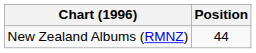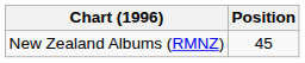 <table class="wikitable plainrowheaders" style="text-align:center;">
 <tr>
 <th scope="column">Chart (1996)</th>
 <th scope="column">Position</th>
 </tr>
 <tr>
 <td align="left">New Zealand Albums (<a href='#'>RMNZ</a>)</td>
-<td>44</td>
+<td>45</td>
 </tr>
 </table>
